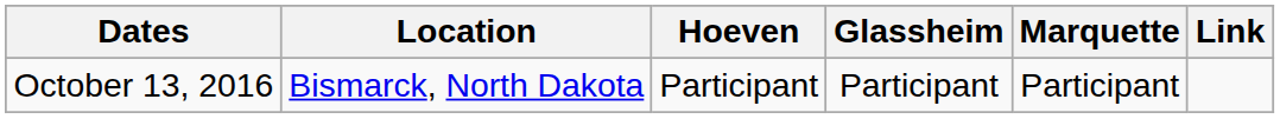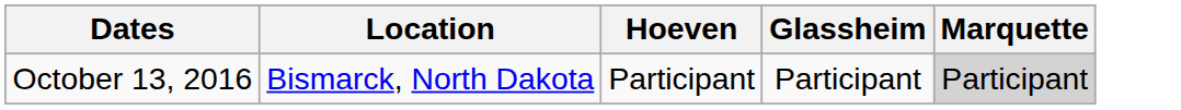 <table class="wikitable" style="text-align:center">
 <tr>
 <th>Dates</th>
 <th>Location</th>
 <th>Hoeven</th>
 <th>Glassheim</th>
 <th>Marquette</th>
-<th>Link</th>
 </tr>
 <tr>
 <td>October 13, 2016</td>
 <td><a href='#'>Bismarck</a>, <a href='#'>North Dakota</a></td>
 <td>Participant</td>
 <td>Participant</td>
-<td>Participant</td>
-<td align=left></td>
+<td style="background: lightgrey;">Participant</td>
 </tr>
 </table>
